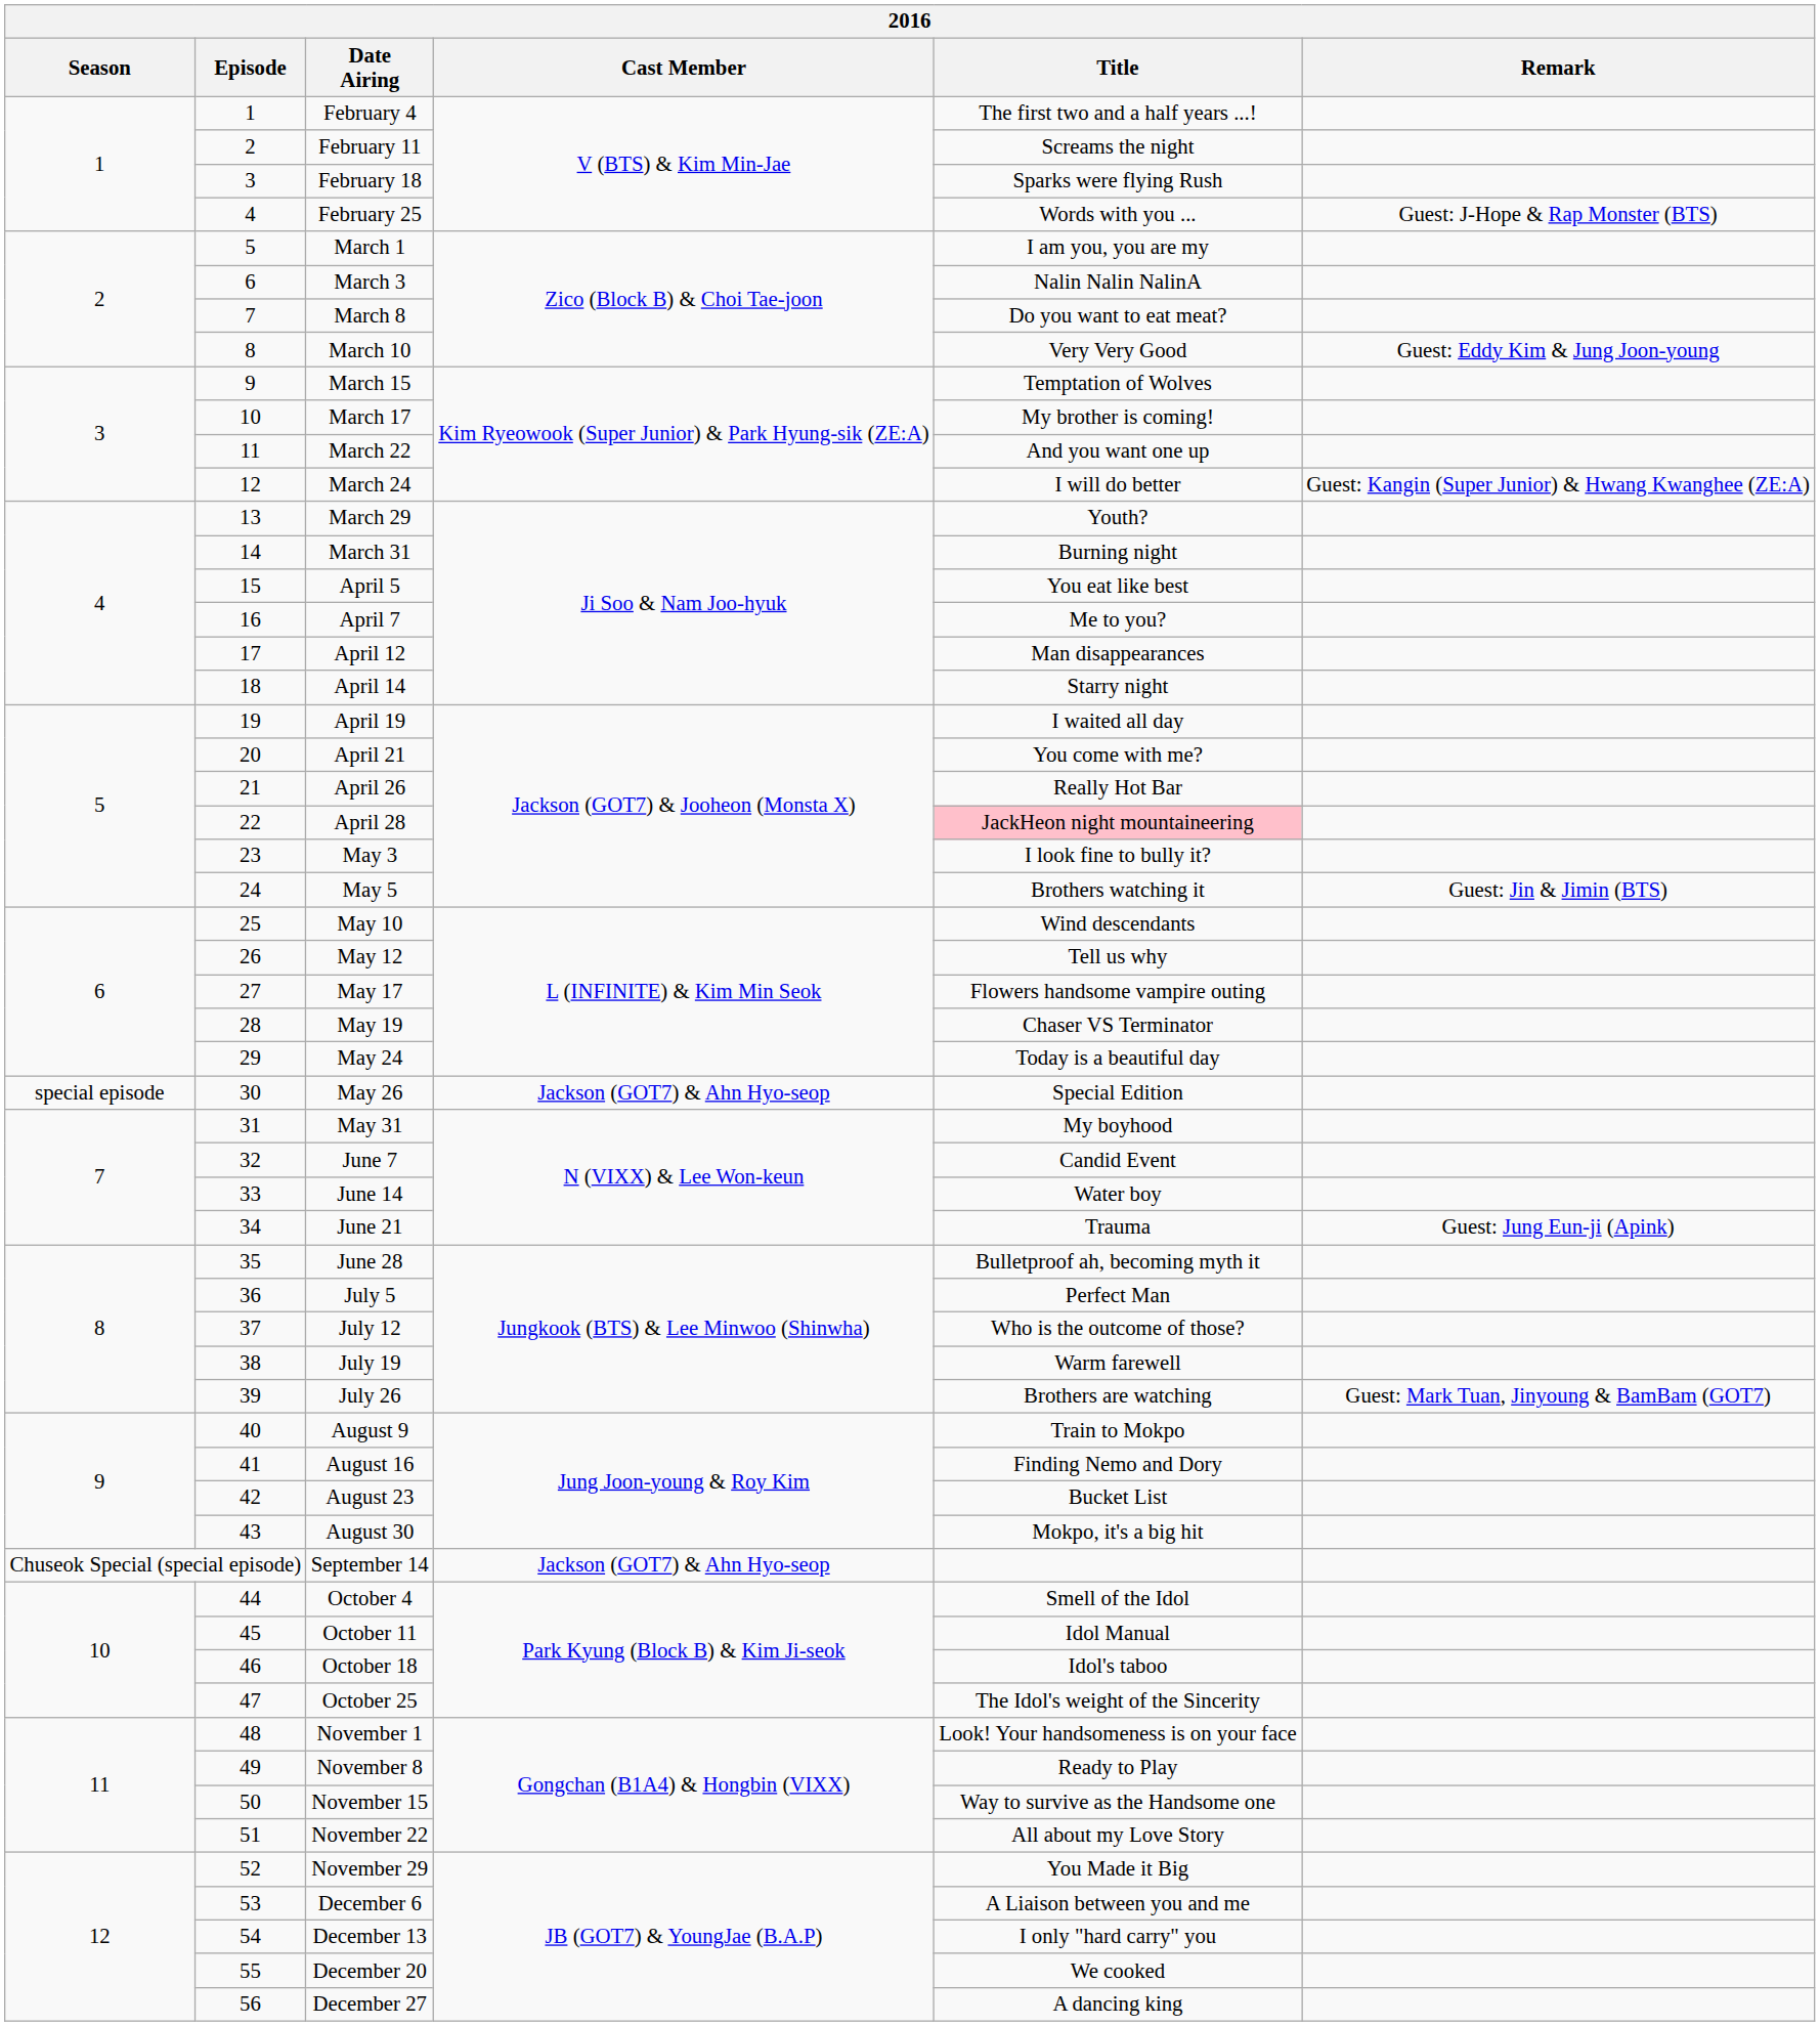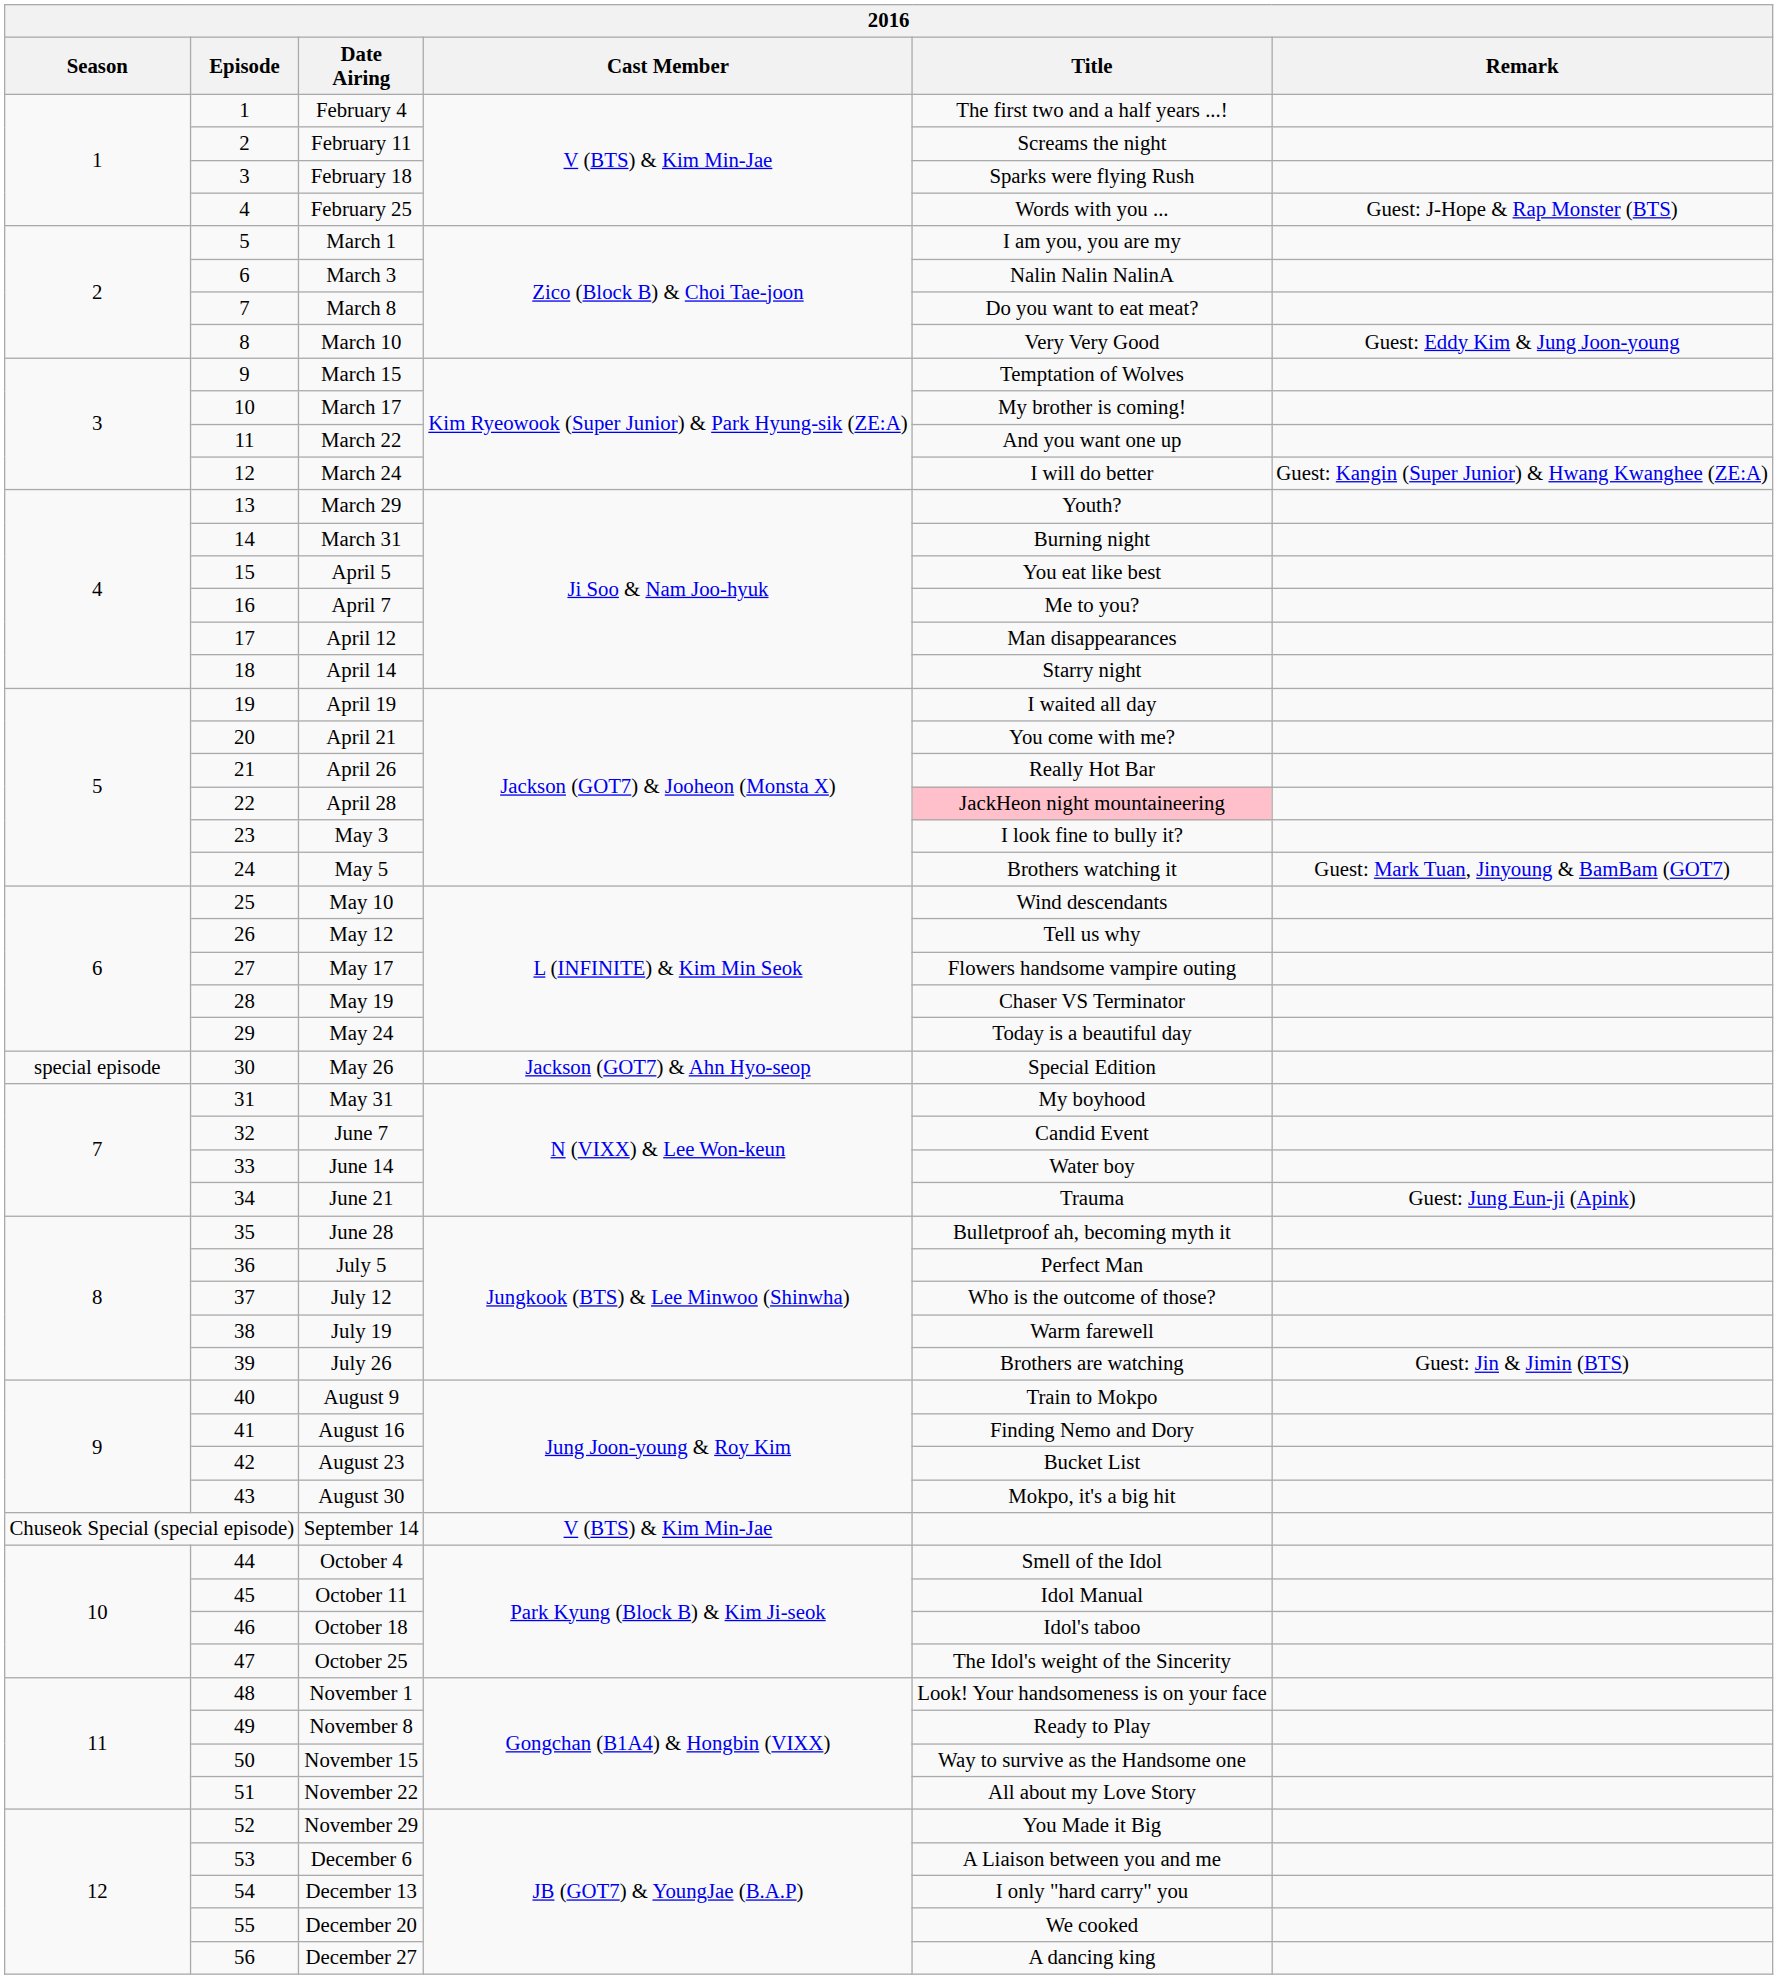 <table class="wikitable sortable" style="text-align:center;">
 <tr>
 <th colspan="7">2016</th>
 </tr>
 <tr>
 <th>Season</th>
 <th>Episode</th>
 <th>Date<br>Airing</th>
 <th>Cast Member</th>
 <th>Title</th>
 <th>Remark</th>
 </tr>
 <tr>
 <td rowspan="4">1</td>
 <td>1</td>
 <td>February 4</td>
 <td rowspan="4"><a href='#'>V</a> (<a href='#'>BTS</a>) & <a href='#'>Kim Min-Jae</a></td>
 <td>The first two and a half years ...!</td>
 <td></td>
 </tr>
 <tr>
 <td>2</td>
 <td>February 11</td>
 <td>Screams the night</td>
 <td></td>
 </tr>
 <tr>
 <td>3</td>
 <td>February 18</td>
 <td>Sparks were flying Rush</td>
 <td></td>
 </tr>
 <tr>
 <td>4</td>
 <td>February 25</td>
 <td>Words with you ...</td>
 <td>Guest: J-Hope & <a href='#'>Rap Monster</a> (<a href='#'>BTS</a>)</td>
 </tr>
 <tr>
 <td rowspan="4">2</td>
 <td>5</td>
 <td>March 1</td>
 <td rowspan="4"><a href='#'>Zico</a> (<a href='#'>Block B</a>) & <a href='#'>Choi Tae-joon</a></td>
 <td>I am you, you are my</td>
 <td></td>
 </tr>
 <tr>
 <td>6</td>
 <td>March 3</td>
 <td>Nalin Nalin NalinA</td>
 <td></td>
 </tr>
 <tr>
 <td>7</td>
 <td>March 8</td>
 <td>Do you want to eat meat?</td>
 <td></td>
 </tr>
 <tr>
 <td>8</td>
 <td>March 10</td>
 <td>Very Very Good</td>
 <td>Guest: <a href='#'>Eddy Kim</a> & <a href='#'>Jung Joon-young</a></td>
 </tr>
 <tr>
 <td rowspan="4">3</td>
 <td>9</td>
 <td>March 15</td>
 <td rowspan="4"><a href='#'>Kim Ryeowook</a> (<a href='#'>Super Junior</a>) & <a href='#'>Park Hyung-sik</a> (<a href='#'>ZE:A</a>)</td>
 <td>Temptation of Wolves</td>
 <td></td>
 </tr>
 <tr>
 <td>10</td>
 <td>March 17</td>
 <td>My brother is coming!</td>
 <td></td>
 </tr>
 <tr>
 <td>11</td>
 <td>March 22</td>
 <td>And you want one up</td>
 <td></td>
 </tr>
 <tr>
 <td>12</td>
 <td>March 24</td>
 <td>I will do better</td>
 <td>Guest: <a href='#'>Kangin</a> (<a href='#'>Super Junior</a>) & <a href='#'>Hwang Kwanghee</a> (<a href='#'>ZE:A</a>)</td>
 </tr>
 <tr>
 <td rowspan="6">4</td>
 <td>13</td>
 <td>March 29</td>
 <td rowspan="6"><a href='#'>Ji Soo</a> & <a href='#'>Nam Joo-hyuk</a></td>
 <td>Youth?</td>
 <td></td>
 </tr>
 <tr>
 <td>14</td>
 <td>March 31</td>
 <td>Burning night</td>
 <td></td>
 </tr>
 <tr>
 <td>15</td>
 <td>April 5</td>
 <td>You eat like best</td>
 <td></td>
 </tr>
 <tr>
 <td>16</td>
 <td>April 7</td>
 <td>Me to you?</td>
 <td></td>
 </tr>
 <tr>
 <td>17</td>
 <td>April 12</td>
 <td>Man disappearances</td>
 <td></td>
 </tr>
 <tr>
 <td>18</td>
 <td>April 14</td>
 <td>Starry night</td>
 <td></td>
 </tr>
 <tr>
 <td rowspan="6">5</td>
 <td>19</td>
 <td>April 19</td>
 <td rowspan="6"><a href='#'>Jackson</a> (<a href='#'>GOT7</a>) & <a href='#'>Jooheon</a> (<a href='#'>Monsta X</a>)</td>
 <td>I waited all day</td>
 <td></td>
 </tr>
 <tr>
 <td>20</td>
 <td>April 21</td>
 <td>You come with me?</td>
 <td></td>
 </tr>
 <tr>
 <td>21</td>
 <td>April 26</td>
 <td>Really Hot Bar</td>
 <td></td>
 </tr>
 <tr>
 <td>22</td>
 <td>April 28</td>
 <td style="background: pink;">JackHeon night mountaineering</td>
 <td></td>
 </tr>
 <tr>
 <td>23</td>
 <td>May 3</td>
 <td>I look fine to bully it?</td>
 <td></td>
 </tr>
 <tr>
 <td>24</td>
 <td>May 5</td>
 <td>Brothers watching it</td>
-<td>Guest: <a href='#'>Jin</a> & <a href='#'>Jimin</a> (<a href='#'>BTS</a>)</td>
+<td>Guest: <a href='#'>Mark Tuan</a>, <a href='#'>Jinyoung</a> & <a href='#'>BamBam</a> (<a href='#'>GOT7</a>)</td>
 </tr>
 <tr>
 <td rowspan="5">6</td>
 <td>25</td>
 <td>May 10</td>
 <td rowspan="5"><a href='#'>L</a> (<a href='#'>INFINITE</a>) & <a href='#'>Kim Min Seok</a></td>
 <td>Wind descendants</td>
 <td></td>
 </tr>
 <tr>
 <td>26</td>
 <td>May 12</td>
 <td>Tell us why</td>
 <td></td>
 </tr>
 <tr>
 <td>27</td>
 <td>May 17</td>
 <td>Flowers handsome vampire outing</td>
 <td></td>
 </tr>
 <tr>
 <td>28</td>
 <td>May 19</td>
 <td>Chaser VS Terminator</td>
 <td></td>
 </tr>
 <tr>
 <td>29</td>
 <td>May 24</td>
 <td>Today is a beautiful day</td>
 <td></td>
 </tr>
 <tr>
 <td>special episode</td>
 <td>30</td>
 <td>May 26</td>
 <td><a href='#'>Jackson</a> (<a href='#'>GOT7</a>) & <a href='#'>Ahn Hyo-seop</a></td>
 <td>Special Edition</td>
 <td></td>
 </tr>
 <tr>
 <td rowspan="4">7</td>
 <td>31</td>
 <td>May 31</td>
 <td rowspan="4"><a href='#'>N</a> (<a href='#'>VIXX</a>) & <a href='#'>Lee Won-keun</a></td>
 <td>My boyhood</td>
 <td></td>
 </tr>
 <tr>
 <td>32</td>
 <td>June 7</td>
 <td>Candid Event</td>
 <td></td>
 </tr>
 <tr>
 <td>33</td>
 <td>June 14</td>
 <td>Water boy</td>
 <td></td>
 </tr>
 <tr>
 <td>34</td>
 <td>June 21</td>
 <td>Trauma</td>
 <td>Guest: <a href='#'>Jung Eun-ji</a> (<a href='#'>Apink</a>)</td>
 </tr>
 <tr>
 <td rowspan="5">8</td>
 <td>35</td>
 <td>June 28</td>
 <td rowspan="5"><a href='#'>Jungkook</a> (<a href='#'>BTS</a>) & <a href='#'>Lee Minwoo</a> (<a href='#'>Shinwha</a>) </td>
 <td>Bulletproof ah, becoming myth it</td>
 <td></td>
 </tr>
 <tr>
 <td>36</td>
 <td>July 5</td>
 <td>Perfect Man</td>
 <td></td>
 </tr>
 <tr>
 <td>37</td>
 <td>July 12</td>
 <td>Who is the outcome of those?</td>
 <td></td>
 </tr>
 <tr>
 <td>38</td>
 <td>July 19</td>
 <td>Warm farewell</td>
 <td></td>
 </tr>
 <tr>
 <td>39</td>
 <td>July 26</td>
 <td>Brothers are watching</td>
-<td>Guest: <a href='#'>Mark Tuan</a>, <a href='#'>Jinyoung</a> & <a href='#'>BamBam</a> (<a href='#'>GOT7</a>)</td>
+<td>Guest: <a href='#'>Jin</a> & <a href='#'>Jimin</a> (<a href='#'>BTS</a>)</td>
 </tr>
 <tr>
 <td rowspan="4">9</td>
 <td>40</td>
 <td>August 9</td>
 <td rowspan="4"><a href='#'>Jung Joon-young</a> & <a href='#'>Roy Kim</a></td>
 <td>Train to Mokpo</td>
 <td></td>
 </tr>
 <tr>
 <td>41</td>
 <td>August 16</td>
 <td>Finding Nemo and Dory</td>
 <td></td>
 </tr>
 <tr>
 <td>42</td>
 <td>August 23</td>
 <td>Bucket List </td>
 <td></td>
 </tr>
 <tr>
 <td>43</td>
 <td>August 30</td>
 <td>Mokpo, it's a big hit</td>
 <td></td>
 </tr>
 <tr>
 <td colspan=2>Chuseok Special (special episode)</td>
 <td>September 14</td>
-<td><a href='#'>Jackson</a> (<a href='#'>GOT7</a>) & <a href='#'>Ahn Hyo-seop</a></td>
+<td><a href='#'>V</a> (<a href='#'>BTS</a>) & <a href='#'>Kim Min-Jae</a></td>
 <td></td>
 <td></td>
 </tr>
 <tr>
 <td rowspan="4">10</td>
 <td>44</td>
 <td>October 4</td>
 <td rowspan="4"><a href='#'>Park Kyung</a> (<a href='#'>Block B</a>) & <a href='#'>Kim Ji-seok</a></td>
 <td>Smell of the Idol</td>
 <td></td>
 </tr>
 <tr>
 <td>45</td>
 <td>October 11</td>
 <td>Idol Manual</td>
 <td></td>
 </tr>
 <tr>
 <td>46</td>
 <td>October 18</td>
 <td>Idol's taboo</td>
 <td></td>
 </tr>
 <tr>
 <td>47</td>
 <td>October 25</td>
 <td>The Idol's weight of the Sincerity</td>
 <td></td>
 </tr>
 <tr>
 <td rowspan=4>11</td>
 <td>48</td>
 <td>November 1</td>
 <td rowspan=4><a href='#'>Gongchan</a> (<a href='#'>B1A4</a>) & <a href='#'>Hongbin</a> (<a href='#'>VIXX</a>) </td>
 <td>Look! Your handsomeness is on your face</td>
 <td></td>
 </tr>
 <tr>
 <td>49</td>
 <td>November 8</td>
 <td>Ready to Play</td>
 <td></td>
 </tr>
 <tr>
 <td>50</td>
 <td>November 15</td>
 <td>Way to survive as the Handsome one</td>
 <td></td>
 </tr>
 <tr>
 <td>51</td>
 <td>November 22</td>
 <td>All about my Love Story</td>
 <td></td>
 </tr>
 <tr>
 <td rowspan="5">12</td>
 <td>52</td>
 <td>November 29</td>
 <td rowspan="5"><a href='#'>JB</a> (<a href='#'>GOT7</a>) & <a href='#'>YoungJae</a> (<a href='#'>B.A.P</a>) </td>
 <td>You Made it Big</td>
 <td></td>
 </tr>
 <tr>
 <td>53</td>
 <td>December 6</td>
 <td>A Liaison between you and me</td>
 <td></td>
 </tr>
 <tr>
 <td>54</td>
 <td>December 13</td>
 <td>I only "hard carry" you</td>
 <td></td>
 </tr>
 <tr>
 <td>55</td>
 <td>December 20</td>
 <td>We cooked</td>
 <td></td>
 </tr>
 <tr>
 <td>56</td>
 <td>December 27</td>
 <td>A dancing king</td>
 <td></td>
 </tr>
 </table>
